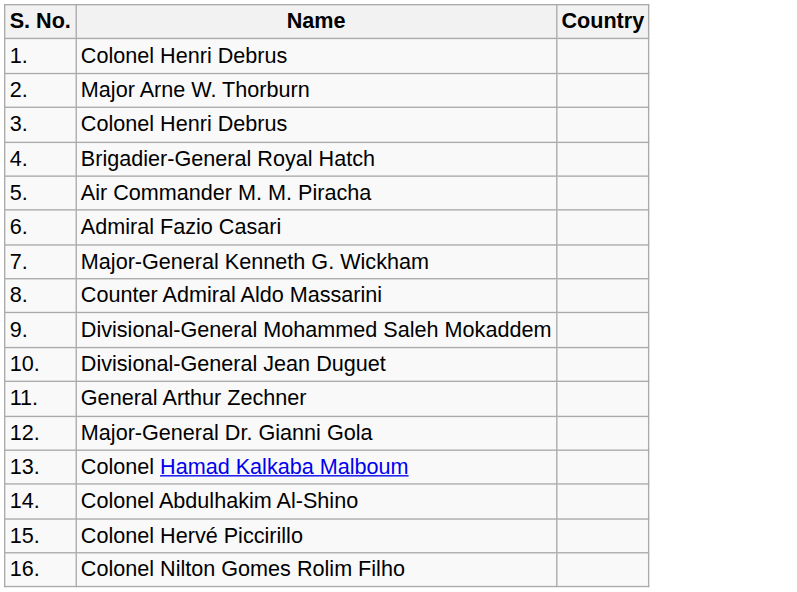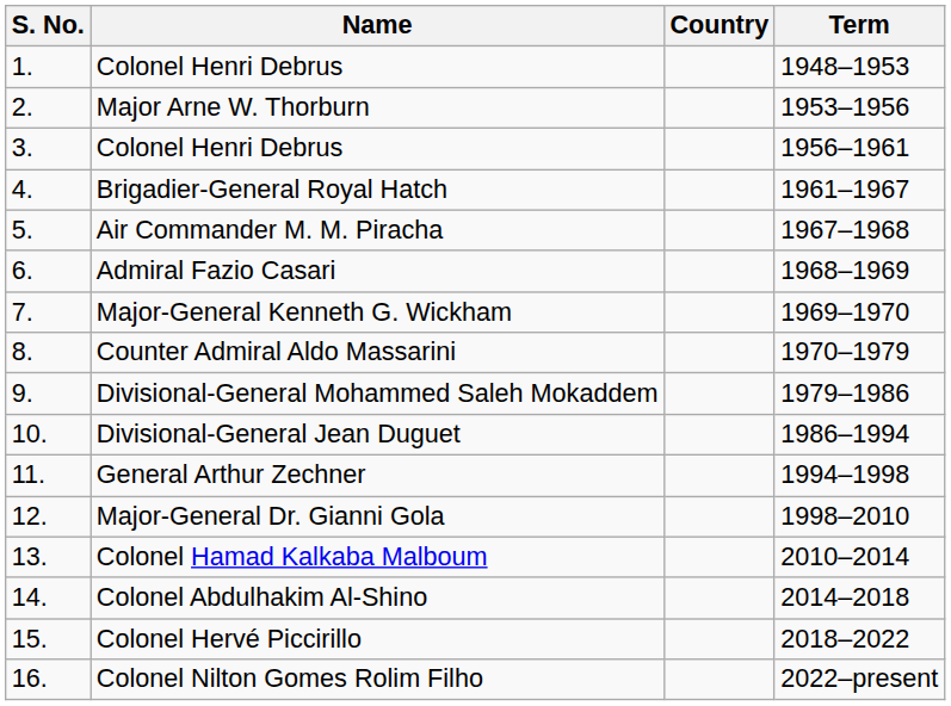 <table class="wikitable">
 <tr>
 <th>S. No.</th>
 <th>Name</th>
 <th>Country</th>
+<th>Term</th>
 </tr>
 <tr>
 <td>1.</td>
 <td>Colonel Henri Debrus</td>
 <td></td>
+<td>1948–1953</td>
 </tr>
 <tr>
 <td>2.</td>
 <td>Major Arne W. Thorburn</td>
 <td></td>
+<td>1953–1956</td>
 </tr>
 <tr>
 <td>3.</td>
 <td>Colonel Henri Debrus</td>
 <td></td>
+<td>1956–1961</td>
 </tr>
 <tr>
 <td>4.</td>
 <td>Brigadier-General Royal Hatch</td>
 <td></td>
+<td>1961–1967</td>
 </tr>
 <tr>
 <td>5.</td>
 <td>Air Commander M. M. Piracha</td>
 <td></td>
+<td>1967–1968</td>
 </tr>
 <tr>
 <td>6.</td>
 <td>Admiral Fazio Casari</td>
 <td></td>
+<td>1968–1969</td>
 </tr>
 <tr>
 <td>7.</td>
 <td>Major-General Kenneth G. Wickham</td>
 <td></td>
+<td>1969–1970</td>
 </tr>
 <tr>
 <td>8.</td>
 <td>Counter Admiral Aldo Massarini</td>
 <td></td>
+<td>1970–1979</td>
 </tr>
 <tr>
 <td>9.</td>
 <td>Divisional-General Mohammed Saleh Mokaddem</td>
 <td></td>
+<td>1979–1986</td>
 </tr>
 <tr>
 <td>10.</td>
 <td>Divisional-General Jean Duguet</td>
 <td></td>
+<td>1986–1994</td>
 </tr>
 <tr>
 <td>11.</td>
 <td>General Arthur Zechner</td>
 <td></td>
+<td>1994–1998</td>
 </tr>
 <tr>
 <td>12.</td>
 <td>Major-General Dr. Gianni Gola</td>
 <td></td>
+<td>1998–2010</td>
 </tr>
 <tr>
 <td>13.</td>
 <td>Colonel <a href='#'>Hamad Kalkaba Malboum</a></td>
 <td></td>
+<td>2010–2014</td>
 </tr>
 <tr>
 <td>14.</td>
 <td>Colonel Abdulhakim Al-Shino</td>
 <td></td>
+<td>2014–2018</td>
 </tr>
 <tr>
 <td>15.</td>
 <td>Colonel Hervé Piccirillo</td>
 <td></td>
+<td>2018–2022</td>
 </tr>
 <tr>
 <td>16.</td>
 <td>Colonel Nilton Gomes Rolim Filho</td>
 <td></td>
+<td>2022–present</td>
 </tr>
 </table>
